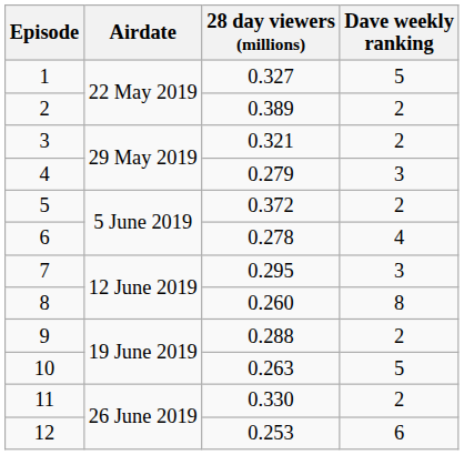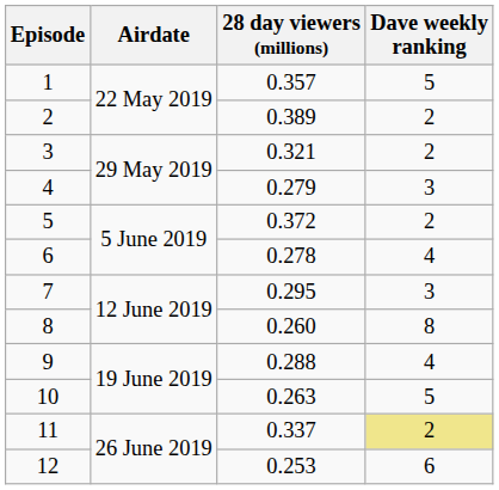 <table class="wikitable sortable" style="text-align:center;">
 <tr>
 <th>Episode </th>
 <th>Airdate</th>
 <th>28 day viewers<br><small>(millions)</small></th>
 <th>Dave weekly<br>ranking</th>
 </tr>
 <tr>
 <td>1</td>
 <td rowspan="2">22 May 2019</td>
-<td>0.327</td>
+<td>0.357</td>
 <td>5</td>
 </tr>
 <tr>
 <td>2</td>
 <td>0.389</td>
 <td>2</td>
 </tr>
 <tr>
 <td>3</td>
 <td rowspan="2">29 May 2019</td>
 <td>0.321</td>
 <td>2</td>
 </tr>
 <tr>
 <td>4</td>
 <td>0.279</td>
 <td>3</td>
 </tr>
 <tr>
 <td>5</td>
 <td rowspan="2">5 June 2019</td>
 <td>0.372</td>
 <td>2</td>
 </tr>
 <tr>
 <td>6</td>
 <td>0.278</td>
 <td>4</td>
 </tr>
 <tr>
 <td>7</td>
 <td rowspan="2">12 June 2019</td>
 <td>0.295</td>
 <td>3</td>
 </tr>
 <tr>
 <td>8</td>
 <td>0.260</td>
 <td>8</td>
 </tr>
 <tr>
 <td>9</td>
 <td rowspan="2">19 June 2019</td>
 <td>0.288</td>
-<td>2</td>
+<td>4</td>
 </tr>
 <tr>
 <td>10</td>
 <td>0.263</td>
 <td>5</td>
 </tr>
 <tr>
 <td>11</td>
 <td rowspan="2">26 June 2019</td>
-<td>0.330</td>
-<td>2</td>
+<td>0.337</td>
+<td style="background: khaki;">2</td>
 </tr>
 <tr>
 <td>12</td>
 <td>0.253</td>
 <td>6</td>
 </tr>
 </table>
